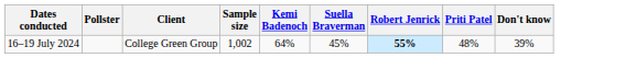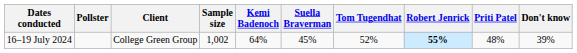 <table class="wikitable" style="font-size:90%;text-align:center">
 <tr>
 <th>Dates<br>conducted</th>
 <th>Pollster</th>
 <th>Client</th>
 <th>Sample<br>size</th>
 <th><a href='#'>Kemi<br>Badenoch</a></th>
 <th><a href='#'>Suella<br>Braverman</a></th>
+<th><a href='#'>Tom Tugendhat</a></th>
 <th><a href='#'>Robert Jenrick</a></th>
 <th><a href='#'>Priti Patel</a></th>
 <th>Don't know</th>
 </tr>
 <tr>
 <td>16–19 July 2024</td>
 <td></td>
 <td>College Green Group</td>
 <td>1,002</td>
 <td>64%</td>
 <td>45%</td>
+<td>52%</td>
 <td style="background:#CCEBFF;color:black"><strong>55%</strong></td>
 <td>48%</td>
 <td>39%</td>
 </tr>
 </table>
